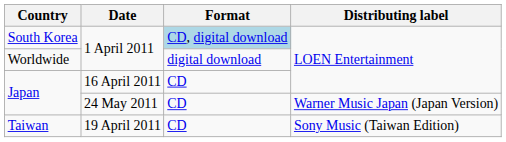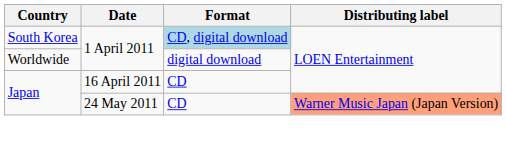 <table class="wikitable">
 <tr>
 <th>Country</th>
 <th>Date</th>
 <th>Format</th>
 <th>Distributing label</th>
 </tr>
 <tr>
 <td rowspan="1"><a href='#'>South Korea</a></td>
 <td rowspan="2">1 April 2011</td>
 <td rowspan="1" style="background: lightblue;"><a href='#'>CD</a>, <a href='#'>digital download</a></td>
 <td rowspan="3"><a href='#'>LOEN Entertainment</a></td>
 </tr>
 <tr>
 <td rowspan="1">Worldwide</td>
 <td><a href='#'>digital download</a></td>
 </tr>
 <tr>
 <td rowspan="2"><a href='#'>Japan</a></td>
 <td rowspan="1">16 April 2011</td>
 <td><a href='#'>CD</a></td>
 </tr>
 <tr>
 <td>24 May 2011</td>
 <td><a href='#'>CD</a></td>
-<td><a href='#'>Warner Music Japan</a> (Japan Version) </td>
-</tr>
-<tr>
-<td><a href='#'>Taiwan</a></td>
-<td>19 April 2011</td>
-<td><a href='#'>CD</a></td>
-<td><a href='#'>Sony Music</a> (Taiwan Edition)</td>
+<td style="background: lightsalmon;"><a href='#'>Warner Music Japan</a> (Japan Version) </td>
 </tr>
 </table>
